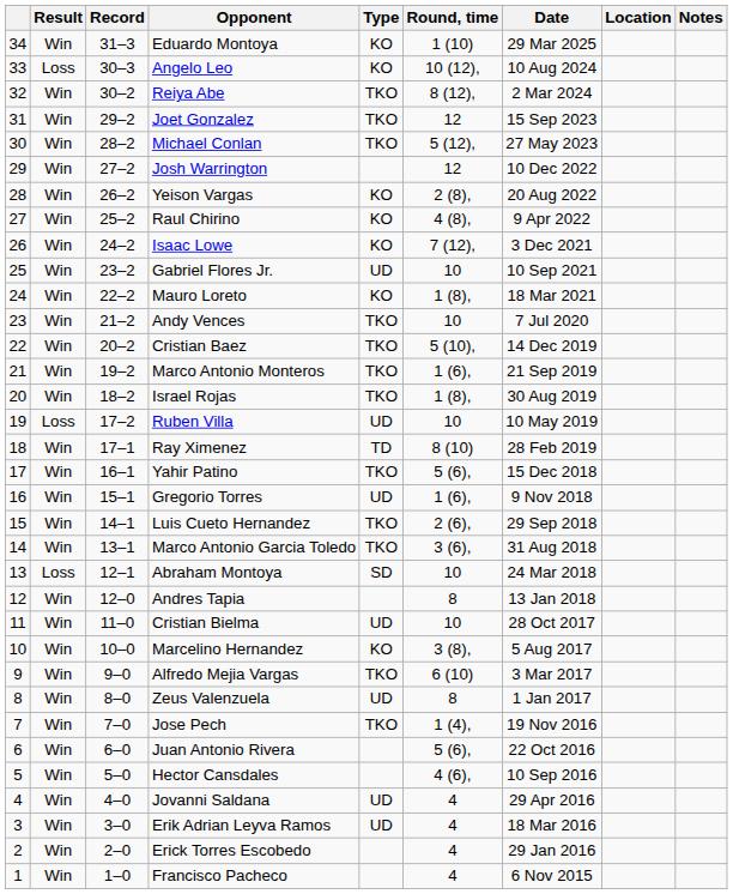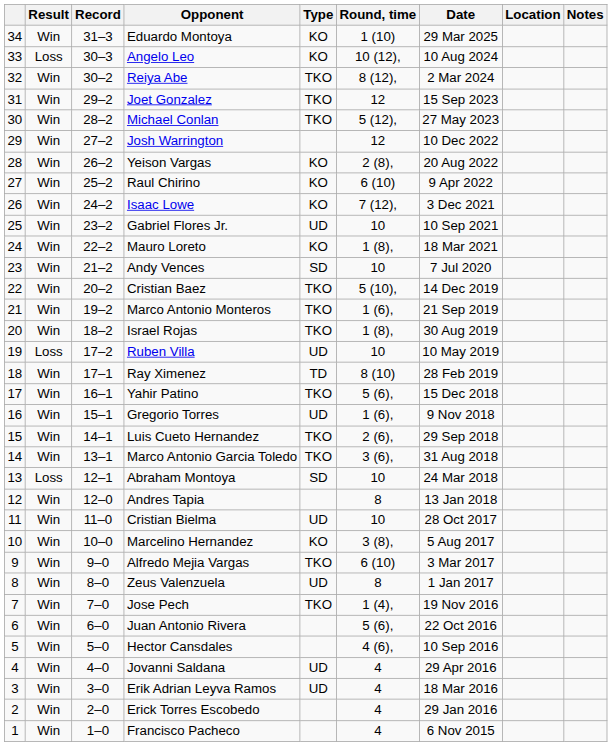 <table class="wikitable" style="text-align:center">
 <tr>
 <th></th>
 <th>Result</th>
 <th>Record</th>
 <th>Opponent</th>
 <th>Type</th>
 <th>Round, time</th>
 <th>Date</th>
 <th>Location</th>
 <th>Notes</th>
 </tr>
 <tr>
 <td>34</td>
 <td>Win</td>
 <td>31–3</td>
 <td style="text-align:left;">Eduardo Montoya</td>
 <td>KO</td>
 <td>1 (10)</td>
 <td>29 Mar 2025</td>
 <td style="text-align:left;"></td>
 <td></td>
 </tr>
 <tr>
 <td>33</td>
 <td>Loss</td>
 <td>30–3</td>
 <td style="text-align:left;"><a href='#'>Angelo Leo</a></td>
 <td>KO</td>
 <td>10 (12), </td>
 <td>10 Aug 2024</td>
 <td style="text-align:left;"></td>
 <td align=left></td>
 </tr>
 <tr>
 <td>32</td>
 <td>Win</td>
 <td>30–2</td>
 <td style="text-align:left;"><a href='#'>Reiya Abe</a></td>
 <td>TKO</td>
 <td>8 (12), </td>
 <td>2 Mar 2024</td>
 <td style="text-align:left;"></td>
 <td align=left></td>
 </tr>
 <tr>
 <td>31</td>
 <td>Win</td>
 <td>29–2</td>
 <td style="text-align:left;"><a href='#'>Joet Gonzalez</a></td>
 <td>TKO</td>
 <td>12</td>
 <td>15 Sep 2023</td>
 <td style="text-align:left;"></td>
 <td align=left></td>
 </tr>
 <tr>
 <td>30</td>
 <td>Win</td>
 <td>28–2</td>
 <td style="text-align:left;"><a href='#'>Michael Conlan</a></td>
 <td>TKO</td>
 <td>5 (12), </td>
 <td>27 May 2023</td>
 <td style="text-align:left;"></td>
 <td align=left></td>
 </tr>
 <tr>
 <td>29</td>
 <td>Win</td>
 <td>27–2</td>
 <td align=left><a href='#'>Josh Warrington</a></td>
 <td></td>
 <td>12</td>
 <td>10 Dec 2022</td>
 <td align=left></td>
 <td align=left></td>
 </tr>
 <tr>
 <td>28</td>
 <td>Win</td>
 <td>26–2</td>
 <td align=left>Yeison Vargas</td>
 <td>KO</td>
 <td>2 (8), </td>
 <td>20 Aug 2022</td>
 <td align=left></td>
 <td align=left></td>
 </tr>
 <tr>
 <td>27</td>
 <td>Win</td>
 <td>25–2</td>
 <td align=left>Raul Chirino</td>
 <td>KO</td>
-<td>4 (8), </td>
+<td>6 (10)</td>
 <td>9 Apr 2022</td>
 <td align=left></td>
 <td align=left></td>
 </tr>
 <tr>
 <td>26</td>
 <td>Win</td>
 <td>24–2</td>
 <td align=left><a href='#'>Isaac Lowe</a></td>
 <td>KO</td>
 <td>7 (12), </td>
 <td>3 Dec 2021</td>
 <td align=left></td>
 <td align=left></td>
 </tr>
 <tr>
 <td>25</td>
 <td>Win</td>
 <td>23–2</td>
 <td align=left>Gabriel Flores Jr.</td>
 <td>UD</td>
 <td>10</td>
 <td>10 Sep 2021</td>
 <td align=left></td>
 <td align=left></td>
 </tr>
 <tr>
 <td>24</td>
 <td>Win</td>
 <td>22–2</td>
 <td align=left>Mauro Loreto</td>
 <td>KO</td>
 <td>1 (8), </td>
 <td>18 Mar 2021</td>
 <td align=left></td>
 <td align=left></td>
 </tr>
 <tr>
 <td>23</td>
 <td>Win</td>
 <td>21–2</td>
 <td align=left>Andy Vences</td>
-<td>TKO</td>
+<td>SD</td>
 <td>10</td>
 <td>7 Jul 2020</td>
 <td align=left></td>
 <td align=left></td>
 </tr>
 <tr>
 <td>22</td>
 <td>Win</td>
 <td>20–2</td>
 <td align=left>Cristian Baez</td>
 <td>TKO</td>
 <td>5 (10), </td>
 <td>14 Dec 2019</td>
 <td align=left></td>
 <td align=left></td>
 </tr>
 <tr>
 <td>21</td>
 <td>Win</td>
 <td>19–2</td>
 <td align=left>Marco Antonio Monteros</td>
 <td>TKO</td>
 <td>1 (6), </td>
 <td>21 Sep 2019</td>
 <td align=left></td>
 <td align=left></td>
 </tr>
 <tr>
 <td>20</td>
 <td>Win</td>
 <td>18–2</td>
 <td align=left>Israel Rojas</td>
 <td>TKO</td>
 <td>1 (8), </td>
 <td>30 Aug 2019</td>
 <td align=left></td>
 <td align=left></td>
 </tr>
 <tr>
 <td>19</td>
 <td>Loss</td>
 <td>17–2</td>
 <td align=left><a href='#'>Ruben Villa</a></td>
 <td>UD</td>
 <td>10</td>
 <td>10 May 2019</td>
 <td align=left></td>
 <td align=left></td>
 </tr>
 <tr>
 <td>18</td>
 <td>Win</td>
 <td>17–1</td>
 <td align=left>Ray Ximenez</td>
 <td>TD</td>
 <td>8 (10)</td>
 <td>28 Feb 2019</td>
 <td align=left></td>
 <td align=left></td>
 </tr>
 <tr>
 <td>17</td>
 <td>Win</td>
 <td>16–1</td>
 <td align=left>Yahir Patino</td>
 <td>TKO</td>
 <td>5 (6), </td>
 <td>15 Dec 2018</td>
 <td align=left></td>
 <td align=left></td>
 </tr>
 <tr>
 <td>16</td>
 <td>Win</td>
 <td>15–1</td>
 <td align=left>Gregorio Torres</td>
 <td>UD</td>
 <td>1 (6), </td>
 <td>9 Nov 2018</td>
 <td align=left></td>
 <td align=left></td>
 </tr>
 <tr>
 <td>15</td>
 <td>Win</td>
 <td>14–1</td>
 <td align=left>Luis Cueto Hernandez</td>
 <td>TKO</td>
 <td>2 (6), </td>
 <td>29 Sep 2018</td>
 <td align=left></td>
 <td align=left></td>
 </tr>
 <tr>
 <td>14</td>
 <td>Win</td>
 <td>13–1</td>
 <td align=left>Marco Antonio Garcia Toledo</td>
 <td>TKO</td>
 <td>3 (6), </td>
 <td>31 Aug 2018</td>
 <td align=left></td>
 <td align=left></td>
 </tr>
 <tr>
 <td>13</td>
 <td>Loss</td>
 <td>12–1</td>
 <td align=left>Abraham Montoya</td>
 <td>SD</td>
 <td>10</td>
 <td>24 Mar 2018</td>
 <td align=left></td>
 <td align=left></td>
 </tr>
 <tr>
 <td>12</td>
 <td>Win</td>
 <td>12–0</td>
 <td align=left>Andres Tapia</td>
 <td></td>
 <td>8</td>
 <td>13 Jan 2018</td>
 <td align=left></td>
 <td align=left></td>
 </tr>
 <tr>
 <td>11</td>
 <td>Win</td>
 <td>11–0</td>
 <td align=left>Cristian Bielma</td>
 <td>UD</td>
 <td>10</td>
 <td>28 Oct 2017</td>
 <td align=left></td>
 <td align=left></td>
 </tr>
 <tr>
 <td>10</td>
 <td>Win</td>
 <td>10–0</td>
 <td align=left>Marcelino Hernandez</td>
 <td>KO</td>
 <td>3 (8), </td>
 <td>5 Aug 2017</td>
 <td align=left></td>
 <td align=left></td>
 </tr>
 <tr>
 <td>9</td>
 <td>Win</td>
 <td>9–0</td>
 <td align=left>Alfredo Mejia Vargas</td>
 <td>TKO</td>
 <td>6 (10)</td>
 <td>3 Mar 2017</td>
 <td align=left></td>
 <td align=left></td>
 </tr>
 <tr>
 <td>8</td>
 <td>Win</td>
 <td>8–0</td>
 <td align=left>Zeus Valenzuela</td>
 <td>UD</td>
 <td>8</td>
 <td>1 Jan 2017</td>
 <td align=left></td>
 <td align=left></td>
 </tr>
 <tr>
 <td>7</td>
 <td>Win</td>
 <td>7–0</td>
 <td align=left>Jose Pech</td>
 <td>TKO</td>
 <td>1 (4), </td>
 <td>19 Nov 2016</td>
 <td align=left></td>
 <td align=left></td>
 </tr>
 <tr>
 <td>6</td>
 <td>Win</td>
 <td>6–0</td>
 <td align=left>Juan Antonio Rivera</td>
 <td></td>
 <td>5 (6), </td>
 <td>22 Oct 2016</td>
 <td align=left></td>
 <td align=left></td>
 </tr>
 <tr>
 <td>5</td>
 <td>Win</td>
 <td>5–0</td>
 <td align=left>Hector Cansdales</td>
 <td></td>
 <td>4 (6), </td>
 <td>10 Sep 2016</td>
 <td align=left></td>
 <td align=left></td>
 </tr>
 <tr>
 <td>4</td>
 <td>Win</td>
 <td>4–0</td>
 <td align=left>Jovanni Saldana</td>
 <td>UD</td>
 <td>4</td>
 <td>29 Apr 2016</td>
 <td align=left></td>
 <td align=left></td>
 </tr>
 <tr>
 <td>3</td>
 <td>Win</td>
 <td>3–0</td>
 <td align=left>Erik Adrian Leyva Ramos</td>
 <td>UD</td>
 <td>4</td>
 <td>18 Mar 2016</td>
 <td align=left></td>
 <td align=left></td>
 </tr>
 <tr>
 <td>2</td>
 <td>Win</td>
 <td>2–0</td>
 <td align=left>Erick Torres Escobedo</td>
 <td></td>
 <td>4</td>
 <td>29 Jan 2016</td>
 <td align=left></td>
 <td align=left></td>
 </tr>
 <tr>
 <td>1</td>
 <td>Win</td>
 <td>1–0</td>
 <td align=left>Francisco Pacheco</td>
 <td></td>
 <td>4</td>
 <td>6 Nov 2015</td>
 <td align=left></td>
 <td align=left></td>
 </tr>
 </table>
